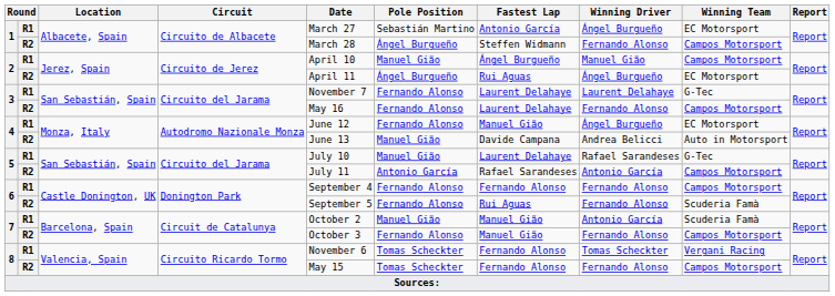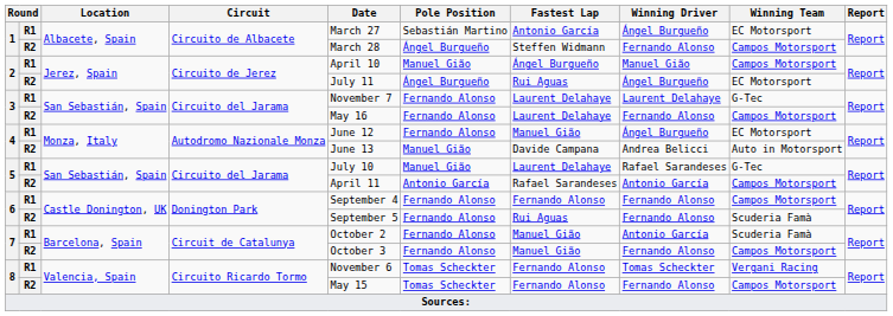 <table class="wikitable" style="font-size: 85%">
 <tr>
 <th colspan=2>Round</th>
 <th>Location</th>
 <th>Circuit</th>
 <th>Date</th>
 <th>Pole Position</th>
 <th>Fastest Lap</th>
 <th>Winning Driver</th>
 <th>Winning Team</th>
 <th>Report</th>
 </tr>
 <tr>
 <th rowspan=2>1</th>
 <th>R1</th>
 <td rowspan=2> <a href='#'>Albacete</a>, <a href='#'>Spain</a></td>
 <td rowspan=2> <a href='#'>Circuito de Albacete</a></td>
 <td>March 27</td>
 <td nowrap> Sebastián Martino</td>
 <td> <a href='#'>Antonio García</a></td>
 <td nowrap> <a href='#'>Ángel Burgueño</a></td>
 <td> EC Motorsport</td>
 <td rowspan=2><a href='#'>Report</a></td>
 </tr>
 <tr>
 <th>R2</th>
 <td>March 28</td>
 <td nowrap> <a href='#'>Ángel Burgueño</a></td>
 <td> Steffen Widmann</td>
 <td> <a href='#'>Fernando Alonso</a></td>
 <td nowrap> <a href='#'>Campos Motorsport</a></td>
 </tr>
 <tr>
 <th rowspan=2>2</th>
 <th>R1</th>
 <td rowspan=2> <a href='#'>Jerez</a>, <a href='#'>Spain</a></td>
 <td rowspan=2> <a href='#'>Circuito de Jerez</a></td>
 <td>April 10</td>
 <td> <a href='#'>Manuel Gião</a></td>
 <td> <a href='#'>Ángel Burgueño</a></td>
 <td> <a href='#'>Manuel Gião</a></td>
 <td> <a href='#'>Campos Motorsport</a></td>
 <td rowspan=2><a href='#'>Report</a></td>
 </tr>
 <tr>
 <th>R2</th>
-<td>April 11</td>
+<td>July 11</td>
 <td> <a href='#'>Ángel Burgueño</a></td>
 <td> <a href='#'>Rui Aguas</a></td>
 <td> <a href='#'>Ángel Burgueño</a></td>
 <td> EC Motorsport</td>
 </tr>
 <tr>
 <th rowspan=2>3</th>
 <th>R1</th>
 <td rowspan=2 nowrap> <a href='#'>San Sebastián</a>, <a href='#'>Spain</a></td>
 <td rowspan=2> <a href='#'>Circuito del Jarama</a></td>
 <td>November 7</td>
 <td> <a href='#'>Fernando Alonso</a></td>
 <td> <a href='#'>Laurent Delahaye</a></td>
 <td> <a href='#'>Laurent Delahaye</a></td>
 <td> G-Tec</td>
 <td rowspan=2><a href='#'>Report</a></td>
 </tr>
 <tr>
 <th>R2</th>
 <td>May 16</td>
 <td> <a href='#'>Fernando Alonso</a></td>
 <td> <a href='#'>Laurent Delahaye</a></td>
 <td> <a href='#'>Fernando Alonso</a></td>
 <td> <a href='#'>Campos Motorsport</a></td>
 </tr>
 <tr>
 <th rowspan=2>4</th>
 <th>R1</th>
 <td rowspan=2> <a href='#'>Monza</a>, <a href='#'>Italy</a></td>
 <td rowspan=2 nowrap> <a href='#'>Autodromo Nazionale Monza</a></td>
 <td>June 12</td>
 <td> <a href='#'>Fernando Alonso</a></td>
 <td> <a href='#'>Manuel Gião</a></td>
 <td> <a href='#'>Ángel Burgueño</a></td>
 <td> EC Motorsport</td>
 <td rowspan=2><a href='#'>Report</a></td>
 </tr>
 <tr>
 <th>R2</th>
 <td>June 13</td>
 <td> <a href='#'>Manuel Gião</a></td>
 <td> Davide Campana</td>
 <td> Andrea Belicci</td>
 <td> Auto in Motorsport</td>
 </tr>
 <tr>
 <th rowspan=2>5</th>
 <th>R1</th>
 <td rowspan=2> <a href='#'>San Sebastián</a>, <a href='#'>Spain</a></td>
 <td rowspan=2> <a href='#'>Circuito del Jarama</a></td>
 <td>July 10</td>
 <td> <a href='#'>Manuel Gião</a></td>
 <td> <a href='#'>Laurent Delahaye</a></td>
 <td nowrap> Rafael Sarandeses</td>
 <td> G-Tec</td>
 <td rowspan=2><a href='#'>Report</a></td>
 </tr>
 <tr>
 <th>R2</th>
-<td>July 11</td>
+<td>April 11</td>
 <td> <a href='#'>Antonio García</a></td>
 <td nowrap> Rafael Sarandeses</td>
 <td> <a href='#'>Antonio García</a></td>
 <td> <a href='#'>Campos Motorsport</a></td>
 </tr>
 <tr>
 <th rowspan=2>6</th>
 <th>R1</th>
 <td rowspan=2 nowrap> <a href='#'>Castle Donington</a>, <a href='#'>UK</a></td>
 <td rowspan=2> <a href='#'>Donington Park</a></td>
 <td nowrap>September 4</td>
 <td> <a href='#'>Fernando Alonso</a></td>
 <td> <a href='#'>Fernando Alonso</a></td>
 <td> <a href='#'>Fernando Alonso</a></td>
 <td> <a href='#'>Campos Motorsport</a></td>
 <td rowspan=2><a href='#'>Report</a></td>
 </tr>
 <tr>
 <th>R2</th>
 <td nowrap>September 5</td>
 <td> <a href='#'>Fernando Alonso</a></td>
 <td> <a href='#'>Rui Aguas</a></td>
 <td> <a href='#'>Fernando Alonso</a></td>
 <td> Scuderia Famà</td>
 </tr>
 <tr>
 <th rowspan=2>7</th>
 <th>R1</th>
 <td rowspan=2> <a href='#'>Barcelona</a>, <a href='#'>Spain</a></td>
 <td rowspan=2> <a href='#'>Circuit de Catalunya</a></td>
 <td>October 2</td>
-<td> <a href='#'>Manuel Gião</a></td>
+<td> <a href='#'>Fernando Alonso</a></td>
 <td> <a href='#'>Manuel Gião</a></td>
 <td> <a href='#'>Antonio García</a></td>
 <td> Scuderia Famà</td>
 <td rowspan=2><a href='#'>Report</a></td>
 </tr>
 <tr>
 <th>R2</th>
 <td>October 3</td>
 <td> <a href='#'>Fernando Alonso</a></td>
 <td> <a href='#'>Manuel Gião</a></td>
 <td> <a href='#'>Fernando Alonso</a></td>
 <td> <a href='#'>Campos Motorsport</a></td>
 </tr>
 <tr>
 <th rowspan=2>8</th>
 <th>R1</th>
 <td rowspan=2> <a href='#'>Valencia, Spain</a></td>
 <td rowspan=2> <a href='#'>Circuito Ricardo Tormo</a></td>
 <td>November 6</td>
 <td> <a href='#'>Tomas Scheckter</a></td>
 <td> <a href='#'>Fernando Alonso</a></td>
 <td> <a href='#'>Tomas Scheckter</a></td>
 <td> <a href='#'>Vergani Racing</a></td>
 <td rowspan=2><a href='#'>Report</a></td>
 </tr>
 <tr>
 <th>R2</th>
 <td>May 15</td>
 <td> <a href='#'>Tomas Scheckter</a></td>
 <td> <a href='#'>Fernando Alonso</a></td>
 <td> <a href='#'>Fernando Alonso</a></td>
 <td> <a href='#'>Campos Motorsport</a></td>
 </tr>
 <tr class="sortbottom">
 <td colspan="10" style="background-color:#EAECF0;text-align:center"><strong>Sources:</strong></td>
 </tr>
 </table>
